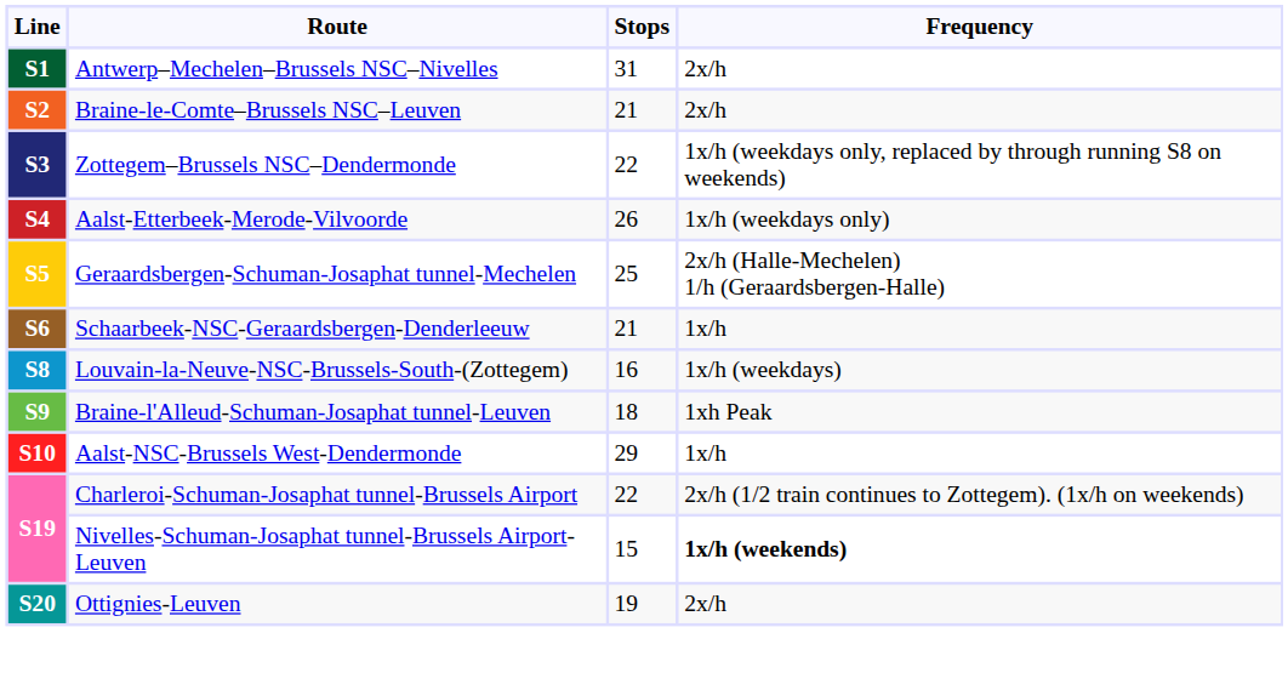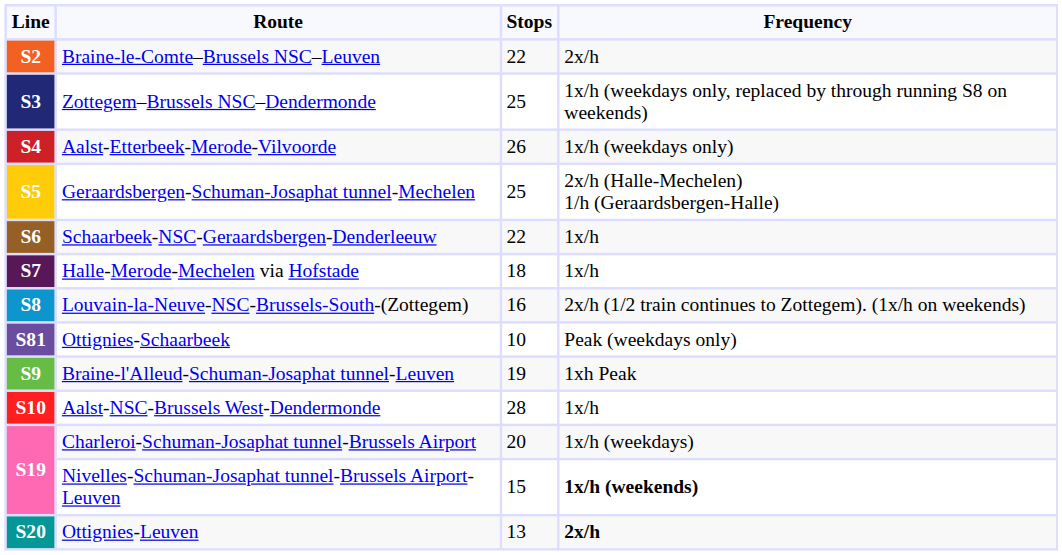 <table style="margin-left:20px; background-color: #DDDDFF;" cellpadding="4" cellspacing="2">
 <tr bgcolor="#F8F8FF">
 <th>Line</th>
 <th>Route</th>
 <th>Stops</th>
 <th>Frequency</th>
 </tr>
-<tr bgcolor="#FFFFFF">
-<td style="color: white; background-color: #025F33; text-align: center;"><strong>S1</strong></td>
-<td><a href='#'>Antwerp</a>–<a href='#'>Mechelen</a>–<a href='#'>Brussels NSC</a>–<a href='#'>Nivelles</a></td>
-<td>31</td>
-<td>2x/h</td>
-</tr>
 <tr bgcolor="#F8F8F8">
 <td style="color: white; background-color: #F26122; text-align: center;"><strong>S2</strong></td>
 <td><a href='#'>Braine-le-Comte</a>–<a href='#'>Brussels NSC</a>–<a href='#'>Leuven</a></td>
-<td>21</td>
+<td>22</td>
 <td>2x/h</td>
 </tr>
 <tr bgcolor="#FFFFFF">
 <td style="color: white; background-color: #212876; text-align: center;"><strong>S3</strong></td>
 <td><a href='#'>Zottegem</a>–<a href='#'>Brussels NSC</a>–<a href='#'>Dendermonde</a></td>
-<td>22</td>
+<td>25</td>
 <td>1x/h (weekdays only, replaced by through running S8 on weekends)</td>
 </tr>
 <tr bgcolor="#F8F8F8">
 <td style="color: white; background-color: #CE2127; text-align: center;"><strong>S4</strong></td>
 <td><a href='#'>Aalst</a>-<a href='#'>Etterbeek</a>-<a href='#'>Merode</a>-<a href='#'>Vilvoorde</a></td>
 <td>26</td>
 <td>1x/h (weekdays only)</td>
 </tr>
 <tr bgcolor="#FFFFFF">
 <td style="color: white; background-color: #FECC09; text-align: center;"><strong>S5</strong></td>
 <td><a href='#'>Geraardsbergen</a>-<a href='#'>Schuman-Josaphat tunnel</a>-<a href='#'>Mechelen</a></td>
 <td>25</td>
 <td>2x/h (Halle-Mechelen)<br>1/h (Geraardsbergen-Halle)</td>
 </tr>
 <tr bgcolor="#F8F8F8">
 <td style="color: white; background-color: #965F26; text-align: center;"><strong>S6</strong></td>
 <td><a href='#'>Schaarbeek</a>-<a href='#'>NSC</a>-<a href='#'>Geraardsbergen</a>-<a href='#'>Denderleeuw</a></td>
-<td>21</td>
+<td>22</td>
+<td>1x/h</td>
+</tr>
+<tr bgcolor="#FFFFFF">
+<td style="color: white; background-color: #581759; text-align: center;"><strong>S7</strong></td>
+<td><a href='#'>Halle</a>-<a href='#'>Merode</a>-<a href='#'>Mechelen</a> via <a href='#'>Hofstade</a></td>
+<td>18</td>
 <td>1x/h</td>
 </tr>
 <tr bgcolor="#F8F8F8">
 <td style="color: white; background-color: #0D96CD; text-align: center;"><strong>S8</strong></td>
 <td><a href='#'>Louvain-la-Neuve</a>-<a href='#'>NSC</a>-<a href='#'>Brussels-South</a>-(Zottegem)</td>
 <td>16</td>
-<td>1x/h (weekdays)</td>
+<td>2x/h (1/2 train continues to Zottegem). (1x/h on weekends)</td>
+</tr>
+<tr bgcolor="#FFFFFF">
+<td style="color: white; background-color: #6A4D9F; text-align: center;"><strong>S81</strong></td>
+<td><a href='#'>Ottignies</a>-<a href='#'>Schaarbeek</a></td>
+<td>10</td>
+<td>Peak (weekdays only)</td>
 </tr>
 <tr bgcolor="#F8F8F8">
 <td style="color: white; background-color: #67BC45; text-align: center;"><strong>S9</strong></td>
 <td><a href='#'>Braine-l'Alleud</a>-<a href='#'>Schuman-Josaphat tunnel</a>-<a href='#'>Leuven</a></td>
-<td>18</td>
+<td>19</td>
 <td>1xh Peak</td>
 </tr>
 <tr bgcolor="#FFFFFF">
 <td style="color: white; background-color: #FF1F20; text-align: center;"><strong>S10</strong></td>
 <td><a href='#'>Aalst</a>-<a href='#'>NSC</a>-<a href='#'>Brussels West</a>-<a href='#'>Dendermonde</a></td>
-<td>29</td>
+<td>28</td>
 <td>1x/h</td>
 </tr>
 <tr bgcolor="#F8F8F8">
 <td style="color: white; background-color: #FF69B4; text-align: center;" rowspan="2"><strong>S19</strong></td>
 <td><a href='#'>Charleroi</a>-<a href='#'>Schuman-Josaphat tunnel</a>-<a href='#'>Brussels Airport</a></td>
-<td>22</td>
-<td>2x/h (1/2 train continues to Zottegem). (1x/h on weekends)</td>
+<td>20</td>
+<td>1x/h (weekdays)</td>
 </tr>
 <tr bgcolor="#FFFFFF">
 <td><a href='#'>Nivelles</a>-<a href='#'>Schuman-Josaphat tunnel</a>-<a href='#'>Brussels Airport</a>-<a href='#'>Leuven</a></td>
 <td>15</td>
 <td><strong>1x/h (weekends)</strong></td>
 </tr>
 <tr bgcolor="#F8F8F8">
 <td style="color: white; background-color: #059797; text-align: center;"><strong>S20</strong></td>
 <td><a href='#'>Ottignies</a>-<a href='#'>Leuven</a></td>
-<td>19</td>
-<td>2x/h</td>
+<td>13</td>
+<td><strong>2x/h</strong></td>
 </tr>
 </table>
